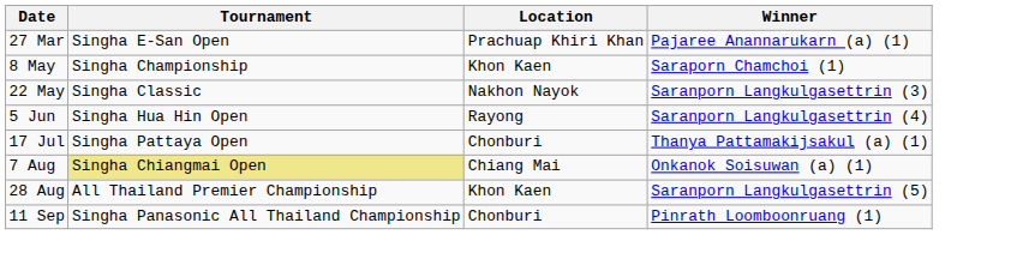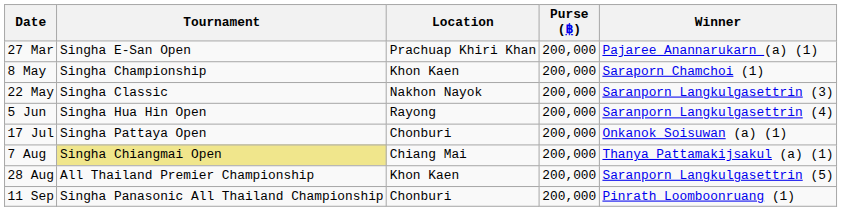 <table class="wikitable" style="font-size:95%">
 <tr>
 <th>Date</th>
 <th>Tournament</th>
 <th>Location</th>
+<th>Purse<br>(<a href='#'>฿</a>)</th>
 <th>Winner</th>
 </tr>
 <tr>
 <td>27 Mar</td>
 <td>Singha E-San Open</td>
 <td>Prachuap Khiri Khan</td>
+<td align="right">200,000</td>
 <td> <a href='#'>Pajaree Anannarukarn </a> (a) (1)</td>
 </tr>
 <tr>
 <td>8 May</td>
 <td>Singha Championship</td>
 <td>Khon Kaen</td>
+<td align="right">200,000</td>
 <td> <a href='#'>Saraporn Chamchoi</a> (1)</td>
 </tr>
 <tr>
 <td>22 May</td>
 <td>Singha Classic</td>
 <td>Nakhon Nayok</td>
+<td align="right">200,000</td>
 <td> <a href='#'>Saranporn Langkulgasettrin</a> (3)</td>
 </tr>
 <tr>
 <td>5 Jun</td>
 <td>Singha Hua Hin Open</td>
 <td>Rayong</td>
+<td align="right">200,000</td>
 <td> <a href='#'>Saranporn Langkulgasettrin</a> (4)</td>
 </tr>
 <tr>
 <td>17 Jul</td>
 <td>Singha Pattaya Open</td>
 <td>Chonburi</td>
-<td> <a href='#'>Thanya Pattamakijsakul</a> (a) (1)</td>
+<td align="right">200,000</td>
+<td> <a href='#'>Onkanok Soisuwan</a> (a) (1)</td>
 </tr>
 <tr>
 <td>7 Aug</td>
 <td style="background: khaki;">Singha Chiangmai Open</td>
 <td>Chiang Mai</td>
-<td> <a href='#'>Onkanok Soisuwan</a> (a) (1)</td>
+<td align="right">200,000</td>
+<td> <a href='#'>Thanya Pattamakijsakul</a> (a) (1)</td>
 </tr>
 <tr>
 <td>28 Aug</td>
 <td>All Thailand Premier Championship</td>
 <td>Khon Kaen</td>
+<td align="right">200,000</td>
 <td> <a href='#'>Saranporn Langkulgasettrin</a> (5)</td>
 </tr>
 <tr>
 <td>11 Sep</td>
 <td>Singha Panasonic All Thailand Championship</td>
 <td>Chonburi</td>
+<td align="right">200,000</td>
 <td> <a href='#'>Pinrath Loomboonruang</a> (1)</td>
 </tr>
 </table>
